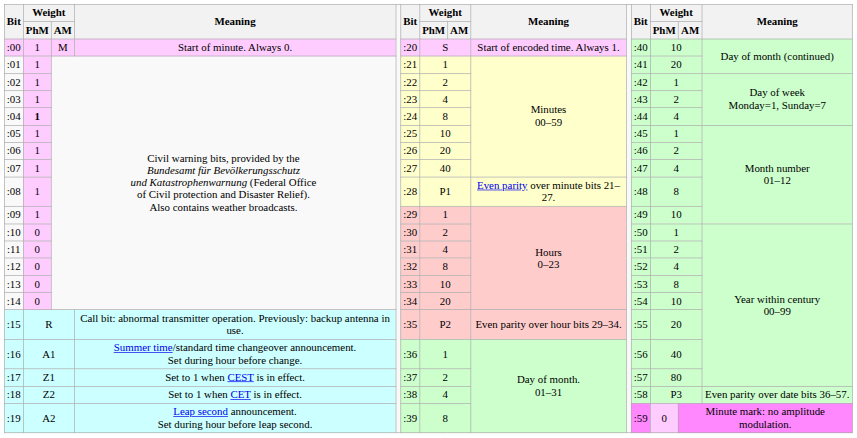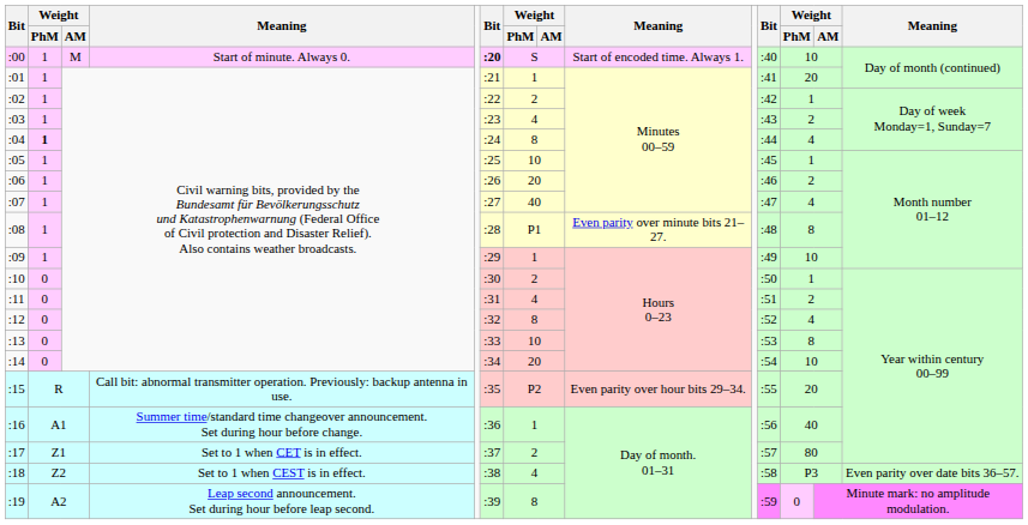 <table class=wikitable style="text-align:center">
 <tr>
 <th rowspan=2>Bit</th>
 <th colspan=2>Weight</th>
 <th rowspan=2>Meaning</th>
 <td rowspan=22></td>
 <th rowspan=2>Bit</th>
 <th colspan=2>Weight</th>
 <th rowspan=2>Meaning</th>
 <td rowspan=22></td>
 <th rowspan=2>Bit</th>
 <th colspan=2>Weight</th>
 <th rowspan=2>Meaning</th>
 </tr>
 <tr>
 <th>PhM</th>
 <th>AM</th>
 <th>PhM</th>
 <th>AM</th>
 <th>PhM</th>
 <th>AM</th>
 </tr>
 <tr>
 <td bgcolor=#ffccff>:00</td>
 <td bgcolor=#ffccff>1</td>
 <td bgcolor=#ffccff>M</td>
 <td bgcolor=#ffccff>Start of minute. Always 0.</td>
-<td bgcolor=#ffccff>:20</td>
+<td bgcolor=#ffccff><strong>:20</strong></td>
 <td colspan=2 bgcolor=#ffccff>S</td>
 <td bgcolor=#ffccff>Start of encoded time. Always 1.</td>
 <td bgcolor=#ccffcc>:40</td>
 <td colspan=2 bgcolor=#ccffcc>10</td>
 <td rowspan=2 bgcolor=#ccffcc>Day of month (continued)</td>
 </tr>
 <tr>
 <td>:01</td>
 <td bgcolor=#ffccff>1</td>
 <td colspan=2 rowspan=14>Civil warning bits, provided by the<br><em>Bundesamt für Bevölkerungsschutz<br>und Katastrophenwarnung</em> (Federal Office<br>of Civil protection and Disaster Relief).<br>Also contains weather broadcasts.</td>
 <td bgcolor=#ffffcc>:21</td>
 <td colspan=2 bgcolor=#ffffcc>1</td>
 <td rowspan=7 bgcolor=#ffffcc>Minutes<br>00–59</td>
 <td bgcolor=#ccffcc>:41</td>
 <td colspan=2 bgcolor=#ccffcc>20</td>
 </tr>
 <tr>
 <td>:02</td>
 <td bgcolor=#ffccff>1</td>
 <td bgcolor=#ffffcc>:22</td>
 <td colspan=2 bgcolor=#ffffcc>2</td>
 <td bgcolor=#ccffcc>:42</td>
 <td colspan=2 bgcolor=#ccffcc>1</td>
 <td rowspan=3 bgcolor=#ccffcc>Day of week<br>Monday=1, Sunday=7</td>
 </tr>
 <tr>
 <td>:03</td>
 <td bgcolor=#ffccff>1</td>
 <td bgcolor=#ffffcc>:23</td>
 <td colspan=2 bgcolor=#ffffcc>4</td>
 <td bgcolor=#ccffcc>:43</td>
 <td colspan=2 bgcolor=#ccffcc>2</td>
 </tr>
 <tr>
 <td>:04</td>
 <td bgcolor=#ffccff><strong>1</strong></td>
 <td bgcolor=#ffffcc>:24</td>
 <td colspan=2 bgcolor=#ffffcc>8</td>
 <td bgcolor=#ccffcc>:44</td>
 <td colspan=2 bgcolor=#ccffcc>4</td>
 </tr>
 <tr>
 <td>:05</td>
 <td bgcolor=#ffccff>1</td>
 <td bgcolor=#ffffcc>:25</td>
 <td colspan=2 bgcolor=#ffffcc>10</td>
 <td bgcolor=#ccffcc>:45</td>
 <td colspan=2 bgcolor=#ccffcc>1</td>
 <td rowspan=5 bgcolor=#ccffcc>Month number<br>01–12</td>
 </tr>
 <tr>
 <td>:06</td>
 <td bgcolor=#ffccff>1</td>
 <td bgcolor=#ffffcc>:26</td>
 <td colspan=2 bgcolor=#ffffcc>20</td>
 <td bgcolor=#ccffcc>:46</td>
 <td colspan=2 bgcolor=#ccffcc>2</td>
 </tr>
 <tr>
 <td>:07</td>
 <td bgcolor=#ffccff>1</td>
 <td bgcolor=#ffffcc>:27</td>
 <td colspan=2 bgcolor=#ffffcc>40</td>
 <td bgcolor=#ccffcc>:47</td>
 <td colspan=2 bgcolor=#ccffcc>4</td>
 </tr>
 <tr>
 <td>:08</td>
 <td bgcolor=#ffccff>1</td>
 <td bgcolor=#ffffcc>:28</td>
 <td colspan=2 bgcolor=#ffffcc>P1</td>
 <td bgcolor=#ffffcc><a href='#'>Even parity</a> over minute bits 21–27.</td>
 <td bgcolor=#ccffcc>:48</td>
 <td colspan=2 bgcolor=#ccffcc>8</td>
 </tr>
 <tr>
 <td>:09</td>
 <td bgcolor=#ffccff>1</td>
 <td bgcolor=#ffcccc>:29</td>
 <td colspan=2 bgcolor=#ffcccc>1</td>
 <td rowspan=6 bgcolor=#ffcccc>Hours<br>0–23</td>
 <td bgcolor=#ccffcc>:49</td>
 <td colspan=2 bgcolor=#ccffcc>10</td>
 </tr>
 <tr>
 <td>:10</td>
 <td bgcolor=#ffccff>0</td>
 <td bgcolor=#ffcccc>:30</td>
 <td colspan=2 bgcolor=#ffcccc>2</td>
 <td bgcolor=#ccffcc>:50</td>
 <td colspan=2 bgcolor=#ccffcc>1</td>
 <td rowspan=8 bgcolor=#ccffcc>Year within century<br>00–99</td>
 </tr>
 <tr>
 <td>:11</td>
 <td bgcolor=#ffccff>0</td>
 <td bgcolor=#ffcccc>:31</td>
 <td colspan=2 bgcolor=#ffcccc>4</td>
 <td bgcolor=#ccffcc>:51</td>
 <td colspan=2 bgcolor=#ccffcc>2</td>
 </tr>
 <tr>
 <td>:12</td>
 <td bgcolor=#ffccff>0</td>
 <td bgcolor=#ffcccc>:32</td>
 <td colspan=2 bgcolor=#ffcccc>8</td>
 <td bgcolor=#ccffcc>:52</td>
 <td colspan=2 bgcolor=#ccffcc>4</td>
 </tr>
 <tr>
 <td>:13</td>
 <td bgcolor=#ffccff>0</td>
 <td bgcolor=#ffcccc>:33</td>
 <td colspan=2 bgcolor=#ffcccc>10</td>
 <td bgcolor=#ccffcc>:53</td>
 <td colspan=2 bgcolor=#ccffcc>8</td>
 </tr>
 <tr>
 <td>:14</td>
 <td bgcolor=#ffccff>0</td>
 <td bgcolor=#ffcccc>:34</td>
 <td colspan=2 bgcolor=#ffcccc>20</td>
 <td bgcolor=#ccffcc>:54</td>
 <td colspan=2 bgcolor=#ccffcc>10</td>
 </tr>
 <tr>
 <td bgcolor=#ccffff>:15</td>
 <td colspan=2 bgcolor=#ccffff>R</td>
 <td bgcolor=#ccffff>Call bit: abnormal transmitter operation. Previously: backup antenna in use.</td>
 <td bgcolor=#ffcccc>:35</td>
 <td colspan=2 bgcolor=#ffcccc>P2</td>
 <td bgcolor=#ffcccc>Even parity over hour bits 29–34.</td>
 <td bgcolor=#ccffcc>:55</td>
 <td colspan=2 bgcolor=#ccffcc>20</td>
 </tr>
 <tr>
 <td bgcolor=#ccffff>:16</td>
 <td colspan=2 bgcolor=#ccffff>A1</td>
 <td bgcolor=#ccffff><a href='#'>Summer time</a>/standard time changeover announcement.<br>Set during hour before change.</td>
 <td bgcolor=#ccffcc>:36</td>
 <td colspan=2 bgcolor=#ccffcc>1</td>
 <td rowspan=4 bgcolor=#ccffcc>Day of month.<br>01–31</td>
 <td bgcolor=#ccffcc>:56</td>
 <td colspan=2 bgcolor=#ccffcc>40</td>
 </tr>
 <tr>
 <td bgcolor=#ccffff>:17</td>
 <td colspan=2 bgcolor=#ccffff>Z1</td>
-<td bgcolor=#ccffff>Set to 1 when <a href='#'>CEST</a> is in effect.</td>
+<td bgcolor=#ccffff>Set to 1 when <a href='#'>CET</a> is in effect.</td>
 <td bgcolor=#ccffcc>:37</td>
 <td colspan=2 bgcolor=#ccffcc>2</td>
 <td bgcolor=#ccffcc>:57</td>
 <td colspan=2 bgcolor=#ccffcc>80</td>
 </tr>
 <tr>
 <td bgcolor=#ccffff>:18</td>
 <td colspan=2 bgcolor=#ccffff>Z2</td>
-<td bgcolor=#ccffff>Set to 1 when <a href='#'>CET</a> is in effect.</td>
+<td bgcolor=#ccffff>Set to 1 when <a href='#'>CEST</a> is in effect.</td>
 <td bgcolor=#ccffcc>:38</td>
 <td colspan=2 bgcolor=#ccffcc>4</td>
 <td bgcolor=#ccffcc>:58</td>
 <td colspan=2 bgcolor=#ccffcc>P3</td>
 <td bgcolor=#ccffcc>Even parity over date bits 36–57.</td>
 </tr>
 <tr>
 <td bgcolor=#ccffff>:19</td>
 <td colspan=2 bgcolor=#ccffff>A2</td>
 <td bgcolor=#ccffff><a href='#'>Leap second</a> announcement.<br>Set during hour before leap second.</td>
 <td bgcolor=#ccffcc>:39</td>
 <td colspan=2 bgcolor=#ccffcc>8</td>
 <td bgcolor=#ff88ff>:59</td>
 <td bgcolor=#ffccff>0</td>
 <td colspan=2 bgcolor=#ff88ff>Minute mark: no amplitude modulation.</td>
 </tr>
 </table>
